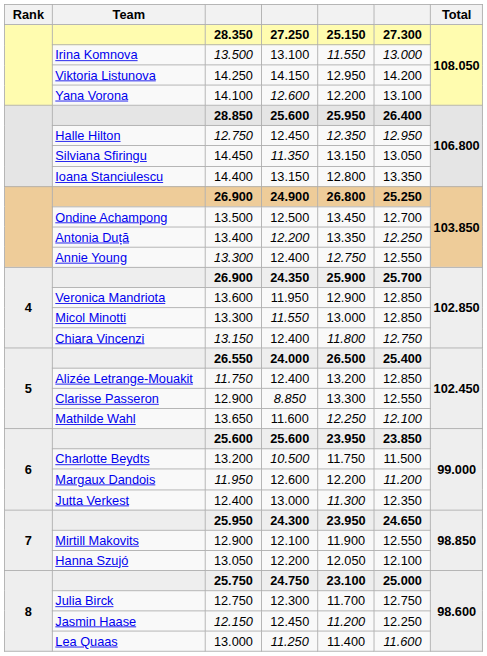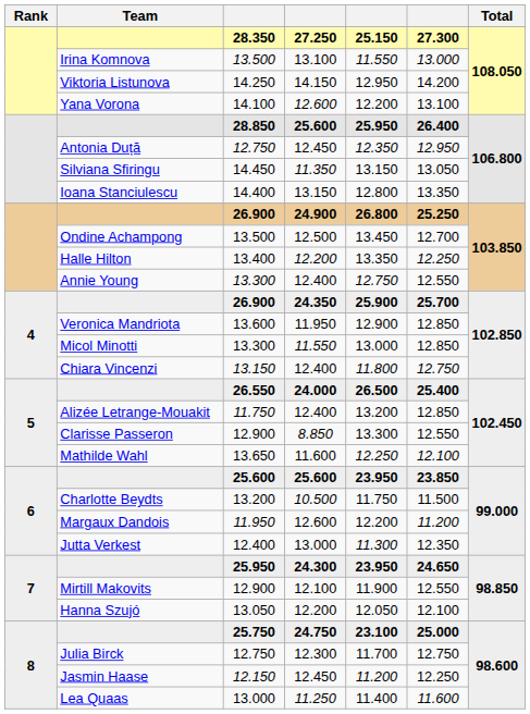 <table class="wikitable sortable" style="text-align:center; font-size:95%">
 <tr>
 <th scope="col" style="width:50px;">Rank</th>
 <th scope="col" style="width:175px;">Team</th>
 <th scope="col" style="width:60px;"></th>
 <th scope="col" style="width:60px;"></th>
 <th scope="col" style="width:60px;"></th>
 <th scope="col" style="width:60px;"></th>
 <th>Total</th>
 </tr>
 <tr style="background:#fffcaf;">
 <td rowspan="4"><strong></strong></td>
 <td style="text-align:left;"></td>
 <td><strong>28.350</strong></td>
 <td><strong>27.250</strong></td>
 <td><strong>25.150</strong></td>
 <td><strong>27.300</strong></td>
 <td rowspan="4"><strong>108.050</strong></td>
 </tr>
 <tr>
 <td style="text-align:left;"><a href='#'>Irina Komnova</a></td>
 <td><em>13.500</em></td>
 <td>13.100</td>
 <td><em>11.550</em></td>
 <td><em>13.000</em></td>
 </tr>
 <tr>
 <td style="text-align:left;"><a href='#'>Viktoria Listunova</a></td>
 <td>14.250</td>
 <td>14.150</td>
 <td>12.950</td>
 <td>14.200</td>
 </tr>
 <tr>
 <td style="text-align:left;"><a href='#'>Yana Vorona</a></td>
 <td>14.100</td>
 <td><em>12.600</em></td>
 <td>12.200</td>
 <td>13.100</td>
 </tr>
 <tr style="background:#e5e5e5;">
 <td rowspan="4"><strong></strong></td>
 <td style="text-align:left;"></td>
 <td><strong>28.850</strong></td>
 <td><strong>25.600</strong></td>
 <td><strong>25.950</strong></td>
 <td><strong>26.400</strong></td>
 <td rowspan="4"><strong>106.800</strong></td>
 </tr>
 <tr>
-<td style="text-align:left;"><a href='#'>Halle Hilton</a></td>
+<td style="text-align:left;"><a href='#'>Antonia Duță</a></td>
 <td><em>12.750</em></td>
 <td>12.450</td>
 <td><em>12.350</em></td>
 <td><em>12.950</em></td>
 </tr>
 <tr>
 <td style="text-align:left;"><a href='#'>Silviana Sfiringu</a></td>
 <td>14.450</td>
 <td><em>11.350</em></td>
 <td>13.150</td>
 <td>13.050</td>
 </tr>
 <tr>
 <td style="text-align:left;"><a href='#'>Ioana Stanciulescu</a></td>
 <td>14.400</td>
 <td>13.150</td>
 <td>12.800</td>
 <td>13.350</td>
 </tr>
 <tr style="background:#ec9;">
 <td rowspan="4"><strong></strong></td>
 <td style="text-align:left;"></td>
 <td><strong>26.900</strong></td>
 <td><strong>24.900</strong></td>
 <td><strong>26.800</strong></td>
 <td><strong>25.250</strong></td>
 <td rowspan="4"><strong>103.850</strong></td>
 </tr>
 <tr>
 <td style="text-align:left;"><a href='#'>Ondine Achampong</a></td>
 <td>13.500</td>
 <td>12.500</td>
 <td>13.450</td>
 <td>12.700</td>
 </tr>
 <tr>
-<td style="text-align:left;"><a href='#'>Antonia Duță</a></td>
+<td style="text-align:left;"><a href='#'>Halle Hilton</a></td>
 <td>13.400</td>
 <td><em>12.200</em></td>
 <td>13.350</td>
 <td><em>12.250</em></td>
 </tr>
 <tr>
 <td style="text-align:left;"><a href='#'>Annie Young</a></td>
 <td><em>13.300</em></td>
 <td>12.400</td>
 <td><em>12.750</em></td>
 <td>12.550</td>
 </tr>
 <tr style="background:#eee;">
 <td rowspan="4"><strong>4</strong></td>
 <td style="text-align:left;"></td>
 <td><strong>26.900</strong></td>
 <td><strong>24.350</strong></td>
 <td><strong>25.900</strong></td>
 <td><strong>25.700</strong></td>
 <td rowspan="4"><strong>102.850</strong></td>
 </tr>
 <tr>
 <td style="text-align:left;"><a href='#'>Veronica Mandriota</a></td>
 <td>13.600</td>
 <td>11.950</td>
 <td>12.900</td>
 <td>12.850</td>
 </tr>
 <tr>
 <td style="text-align:left;"><a href='#'>Micol Minotti</a></td>
 <td>13.300</td>
 <td><em>11.550</em></td>
 <td>13.000</td>
 <td>12.850</td>
 </tr>
 <tr>
 <td style="text-align:left;"><a href='#'>Chiara Vincenzi</a></td>
 <td><em>13.150</em></td>
 <td>12.400</td>
 <td><em>11.800</em></td>
 <td><em>12.750</em></td>
 </tr>
 <tr style="background:#eee;">
 <td rowspan="4"><strong>5</strong></td>
 <td style="text-align:left;"></td>
 <td><strong>26.550</strong></td>
 <td><strong>24.000</strong></td>
 <td><strong>26.500</strong></td>
 <td><strong>25.400</strong></td>
 <td rowspan="4"><strong>102.450</strong></td>
 </tr>
 <tr>
 <td style="text-align:left;"><a href='#'>Alizée Letrange-Mouakit</a></td>
 <td><em>11.750</em></td>
 <td>12.400</td>
 <td>13.200</td>
 <td>12.850</td>
 </tr>
 <tr>
 <td style="text-align:left;"><a href='#'>Clarisse Passeron</a></td>
 <td>12.900</td>
 <td><em>8.850</em></td>
 <td>13.300</td>
 <td>12.550</td>
 </tr>
 <tr>
 <td style="text-align:left;"><a href='#'>Mathilde Wahl</a></td>
 <td>13.650</td>
 <td>11.600</td>
 <td><em>12.250</em></td>
 <td><em>12.100</em></td>
 </tr>
 <tr style="background:#eee;">
 <td rowspan="4"><strong>6</strong></td>
 <td style="text-align:left;"></td>
 <td><strong>25.600</strong></td>
 <td><strong>25.600</strong></td>
 <td><strong>23.950</strong></td>
 <td><strong>23.850</strong></td>
 <td rowspan="4"><strong>99.000</strong></td>
 </tr>
 <tr>
 <td style="text-align:left;"><a href='#'>Charlotte Beydts</a></td>
 <td>13.200</td>
 <td><em>10.500</em></td>
 <td>11.750</td>
 <td>11.500</td>
 </tr>
 <tr>
 <td style="text-align:left;"><a href='#'>Margaux Dandois</a></td>
 <td><em>11.950</em></td>
 <td>12.600</td>
 <td>12.200</td>
 <td><em>11.200</em></td>
 </tr>
 <tr>
 <td style="text-align:left;"><a href='#'>Jutta Verkest</a></td>
 <td>12.400</td>
 <td>13.000</td>
 <td><em>11.300</em></td>
 <td>12.350</td>
 </tr>
 <tr style="background:#eee;">
 <td rowspan="3"><strong>7</strong></td>
 <td style="text-align:left;"></td>
 <td><strong>25.950</strong></td>
 <td><strong>24.300</strong></td>
 <td><strong>23.950</strong></td>
 <td><strong>24.650</strong></td>
 <td rowspan="3"><strong>98.850</strong></td>
 </tr>
 <tr>
 <td style="text-align:left;"><a href='#'>Mirtill Makovits</a></td>
 <td>12.900</td>
 <td>12.100</td>
 <td>11.900</td>
 <td>12.550</td>
 </tr>
 <tr>
 <td style="text-align:left;"><a href='#'>Hanna Szujó</a></td>
 <td>13.050</td>
 <td>12.200</td>
 <td>12.050</td>
 <td>12.100</td>
 </tr>
 <tr style="background:#eee;">
 <td rowspan="4"><strong>8</strong></td>
 <td style="text-align:left;"></td>
 <td><strong>25.750</strong></td>
 <td><strong>24.750</strong></td>
 <td><strong>23.100</strong></td>
 <td><strong>25.000</strong></td>
 <td rowspan="4"><strong>98.600</strong></td>
 </tr>
 <tr>
 <td style="text-align:left;"><a href='#'>Julia Birck</a></td>
 <td>12.750</td>
 <td>12.300</td>
 <td>11.700</td>
 <td>12.750</td>
 </tr>
 <tr>
 <td style="text-align:left;"><a href='#'>Jasmin Haase</a></td>
 <td><em>12.150</em></td>
 <td>12.450</td>
 <td><em>11.200</em></td>
 <td>12.250</td>
 </tr>
 <tr>
 <td style="text-align:left;"><a href='#'>Lea Quaas</a></td>
 <td>13.000</td>
 <td><em>11.250</em></td>
 <td>11.400</td>
 <td><em>11.600</em></td>
 </tr>
 </table>
